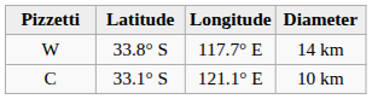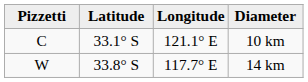 <table class="wikitable">
 <tr>
 <th width="25%" style="background:#eeeeee;">Pizzetti</th>
 <th width="25%" style="background:#eeeeee;">Latitude</th>
 <th width="25%" style="background:#eeeeee;">Longitude</th>
 <th width="25%" style="background:#eeeeee;">Diameter</th>
 </tr>
 <tr>
+<td align="center">C</td>
+<td align="center">33.1° S</td>
+<td align="center">121.1° E</td>
+<td align="center">10 km</td>
+</tr>
+<tr>
 <td align="center">W</td>
 <td align="center">33.8° S</td>
 <td align="center">117.7° E</td>
 <td align="center">14 km</td>
 </tr>
-<tr>
-<td align="center">C</td>
-<td align="center">33.1° S</td>
-<td align="center">121.1° E</td>
-<td align="center">10 km</td>
-</tr>
 </table>
